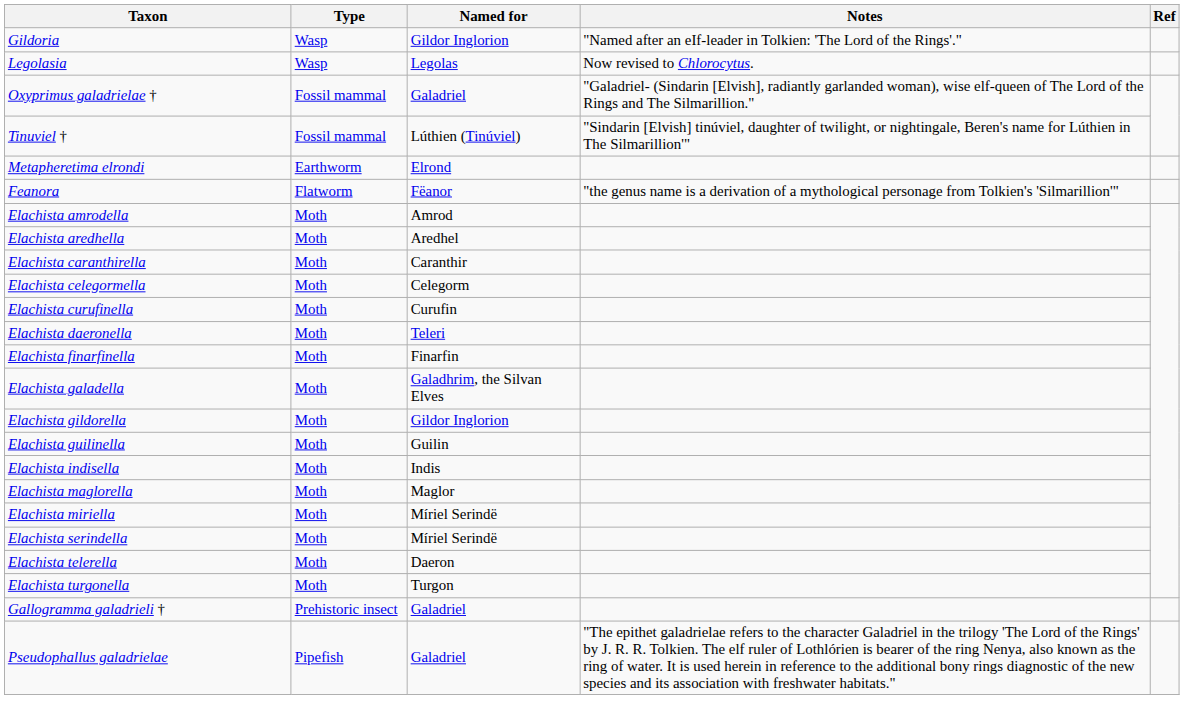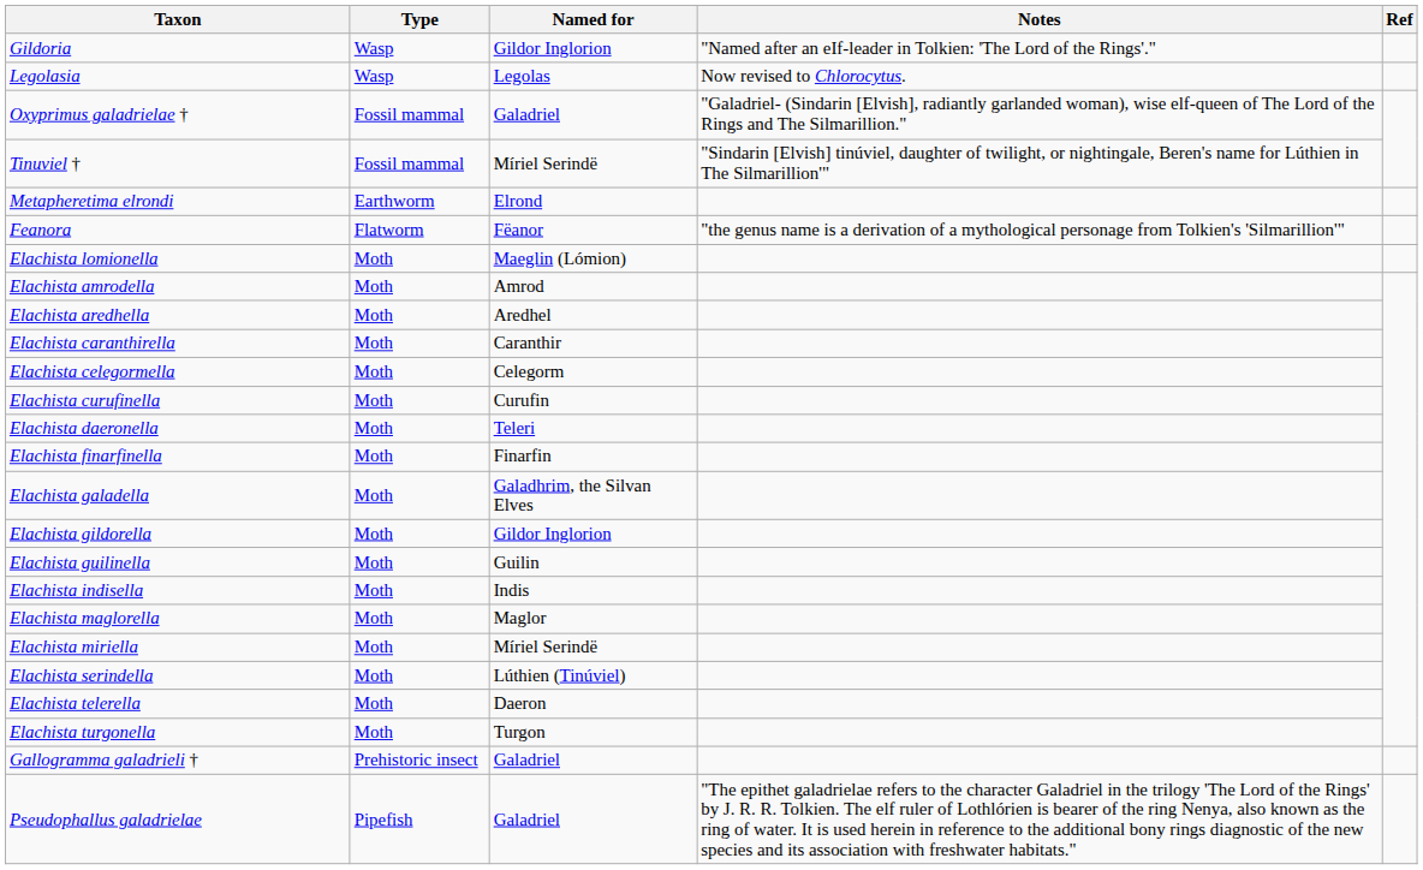 <table class="wikitable sortable" width="100%">
 <tr>
 <th style="width:25%;">Taxon</th>
 <th style="width:10%;">Type</th>
 <th style="width:15%;">Named for</th>
 <th style="width:50%;">Notes</th>
 <th class="unsortable">Ref</th>
 </tr>
 <tr>
 <td><em><a href='#'>Gildoria</a></em> </td>
 <td><a href='#'>Wasp</a></td>
 <td><a href='#'>Gildor Inglorion</a></td>
 <td>"Named after an eIf-leader in Tolkien: 'The Lord of the Rings'."</td>
 <td></td>
 </tr>
 <tr>
 <td><em><a href='#'>Legolasia</a></em> </td>
 <td><a href='#'>Wasp</a></td>
 <td><a href='#'>Legolas</a></td>
 <td>Now revised to <em><a href='#'>Chlorocytus</a></em>.</td>
 <td></td>
 </tr>
 <tr>
 <td><em><a href='#'>Oxyprimus galadrielae</a></em> † </td>
 <td><a href='#'>Fossil mammal</a></td>
 <td><a href='#'>Galadriel</a></td>
 <td>"Galadriel- (Sindarin [Elvish], radiantly garlanded woman), wise elf-queen of The Lord of the Rings and The Silmarillion."</td>
 <td rowspan="2"></td>
 </tr>
 <tr>
 <td><em><a href='#'>Tinuviel</a></em> † </td>
 <td><a href='#'>Fossil mammal</a></td>
-<td>Lúthien (<a href='#'>Tinúviel</a>)</td>
+<td>Míriel Serindë</td>
 <td>"Sindarin [Elvish] tinúviel, daughter of twilight, or nightingale, Beren's name for Lúthien in The Silmarillion'"</td>
 </tr>
 <tr>
 <td><em><a href='#'>Metapheretima elrondi</a></em> </td>
 <td><a href='#'>Earthworm</a></td>
 <td><a href='#'>Elrond</a></td>
 <td></td>
 <td></td>
 </tr>
 <tr>
 <td><em><a href='#'>Feanora</a></em> </td>
 <td><a href='#'>Flatworm</a></td>
 <td><a href='#'>Fëanor</a></td>
 <td>"the genus name is a derivation of a mythological personage from Tolkien's 'Silmarillion'"</td>
+<td></td>
+</tr>
+<tr>
+<td><em><a href='#'>Elachista lomionella</a></em> </td>
+<td><a href='#'>Moth</a></td>
+<td><a href='#'>Maeglin</a> (Lómion)</td>
+<td></td>
 <td></td>
 </tr>
 <tr>
 <td><em><a href='#'>Elachista amrodella</a></em> </td>
 <td><a href='#'>Moth</a></td>
 <td>Amrod</td>
 <td></td>
 <td rowspan="16"></td>
 </tr>
 <tr>
 <td><em><a href='#'>Elachista aredhella</a></em> </td>
 <td><a href='#'>Moth</a></td>
 <td>Aredhel</td>
 <td></td>
 </tr>
 <tr>
 <td><em><a href='#'>Elachista caranthirella</a></em> </td>
 <td><a href='#'>Moth</a></td>
 <td>Caranthir</td>
 <td></td>
 </tr>
 <tr>
 <td><em><a href='#'>Elachista celegormella</a></em> </td>
 <td><a href='#'>Moth</a></td>
 <td>Celegorm</td>
 <td></td>
 </tr>
 <tr>
 <td><em><a href='#'>Elachista curufinella</a></em> </td>
 <td><a href='#'>Moth</a></td>
 <td>Curufin</td>
 <td></td>
 </tr>
 <tr>
 <td><em><a href='#'>Elachista daeronella</a></em> </td>
 <td><a href='#'>Moth</a></td>
 <td><a href='#'>Teleri</a></td>
 <td></td>
 </tr>
 <tr>
 <td><em><a href='#'>Elachista finarfinella</a></em> </td>
 <td><a href='#'>Moth</a></td>
 <td>Finarfin</td>
 <td></td>
 </tr>
 <tr>
 <td><em><a href='#'>Elachista galadella</a></em> </td>
 <td><a href='#'>Moth</a></td>
 <td><a href='#'>Galadhrim</a>, the Silvan Elves</td>
 <td></td>
 </tr>
 <tr>
 <td><em><a href='#'>Elachista gildorella</a></em> </td>
 <td><a href='#'>Moth</a></td>
 <td><a href='#'>Gildor Inglorion</a></td>
 <td></td>
 </tr>
 <tr>
 <td><em><a href='#'>Elachista guilinella</a></em> </td>
 <td><a href='#'>Moth</a></td>
 <td>Guilin</td>
 <td></td>
 </tr>
 <tr>
 <td><em><a href='#'>Elachista indisella</a></em> </td>
 <td><a href='#'>Moth</a></td>
 <td>Indis</td>
 <td></td>
 </tr>
 <tr>
 <td><em><a href='#'>Elachista maglorella</a></em> </td>
 <td><a href='#'>Moth</a></td>
 <td>Maglor</td>
 <td></td>
 </tr>
 <tr>
 <td><em><a href='#'>Elachista miriella</a></em> </td>
 <td><a href='#'>Moth</a></td>
 <td>Míriel Serindë</td>
 <td></td>
 </tr>
 <tr>
 <td><em><a href='#'>Elachista serindella</a></em> </td>
 <td><a href='#'>Moth</a></td>
-<td>Míriel Serindë</td>
+<td>Lúthien (<a href='#'>Tinúviel</a>)</td>
 <td></td>
 </tr>
 <tr>
 <td><em><a href='#'>Elachista telerella</a></em> </td>
 <td><a href='#'>Moth</a></td>
 <td>Daeron</td>
 <td></td>
 </tr>
 <tr>
 <td><em><a href='#'>Elachista turgonella</a></em> </td>
 <td><a href='#'>Moth</a></td>
 <td>Turgon</td>
 <td></td>
 </tr>
 <tr>
 <td><em><a href='#'>Gallogramma galadrieli</a></em> † </td>
 <td><a href='#'>Prehistoric insect</a></td>
 <td><a href='#'>Galadriel</a></td>
 <td></td>
 <td></td>
 </tr>
 <tr>
 <td><em><a href='#'>Pseudophallus galadrielae</a></em> </td>
 <td><a href='#'>Pipefish</a></td>
 <td><a href='#'>Galadriel</a></td>
 <td>"The epithet galadrielae refers to the character Galadriel in the trilogy 'The Lord of the Rings' by J. R. R. Tolkien. The elf ruler of Lothlórien is bearer of the ring Nenya, also known as the ring of water. It is used herein in reference to the additional bony rings diagnostic of the new species and its association with freshwater habitats."</td>
 <td></td>
 </tr>
 </table>
